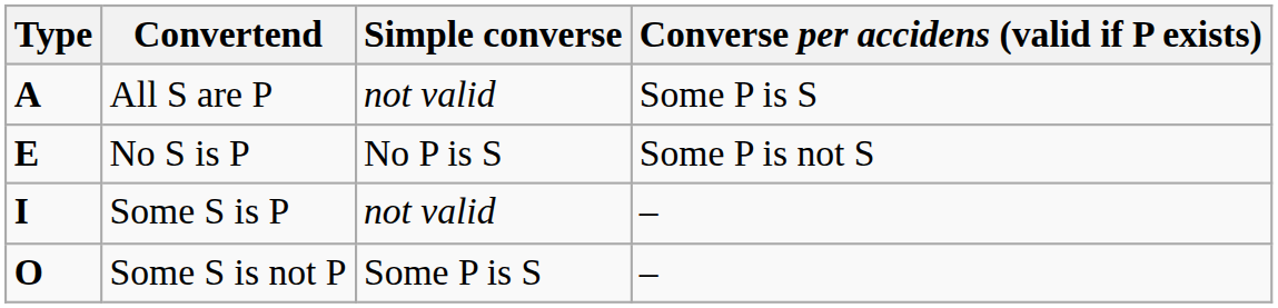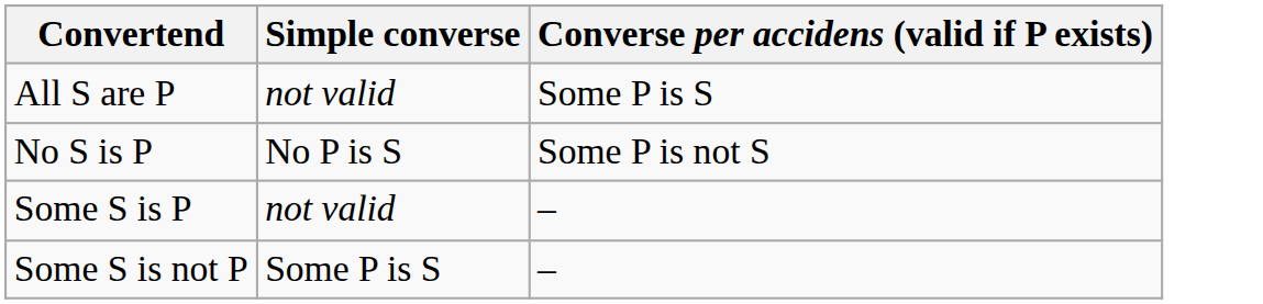 <table class="wikitable">
 <tr>
-<th>Type</th>
 <th>Convertend</th>
 <th>Simple converse</th>
 <th>Converse <em>per accidens</em> (valid if P exists)</th>
 </tr>
 <tr>
-<td><strong>A</strong></td>
 <td>All S are P</td>
 <td><em>not valid</em></td>
 <td>Some P is S</td>
 </tr>
 <tr>
-<td><strong>E</strong></td>
 <td>No S is P</td>
 <td>No P is S</td>
 <td>Some P is not S</td>
 </tr>
 <tr>
-<td><strong>I</strong></td>
 <td>Some S is P</td>
 <td><em>not valid</em></td>
 <td>–</td>
 </tr>
 <tr>
-<td><strong>O</strong></td>
 <td>Some S is not P</td>
 <td>Some P is S</td>
 <td>–</td>
 </tr>
 </table>
